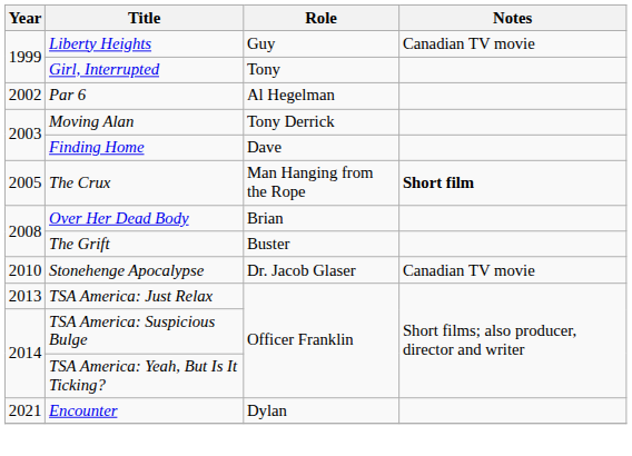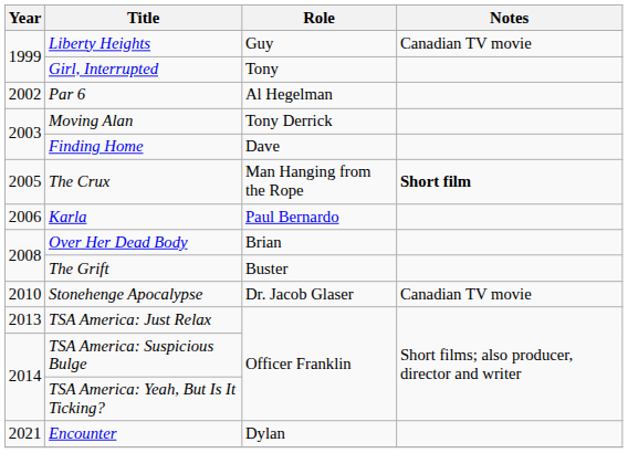 <table class="wikitable">
 <tr>
 <th>Year</th>
 <th>Title</th>
 <th>Role</th>
 <th>Notes</th>
 </tr>
 <tr>
 <td rowspan=2>1999</td>
 <td><em><a href='#'>Liberty Heights</a></em></td>
 <td>Guy</td>
 <td>Canadian TV movie</td>
 </tr>
 <tr>
 <td><em><a href='#'>Girl, Interrupted</a></em></td>
 <td>Tony</td>
 <td></td>
 </tr>
 <tr>
 <td>2002</td>
 <td><em>Par 6</em></td>
 <td>Al Hegelman</td>
 <td></td>
 </tr>
 <tr>
 <td rowspan=2>2003</td>
 <td><em>Moving Alan</em></td>
 <td>Tony Derrick</td>
 <td></td>
 </tr>
 <tr>
 <td><em><a href='#'>Finding Home</a></em></td>
 <td>Dave</td>
 <td></td>
 </tr>
 <tr>
 <td>2005</td>
 <td><em>The Crux</em></td>
 <td>Man Hanging from the Rope</td>
 <td><strong>Short film</strong></td>
 </tr>
 <tr>
+<td>2006</td>
+<td><em><a href='#'>Karla</a></em></td>
+<td><a href='#'>Paul Bernardo</a></td>
+<td></td>
+</tr>
+<tr>
 <td rowspan=2>2008</td>
 <td><em><a href='#'>Over Her Dead Body</a></em></td>
 <td>Brian</td>
 <td></td>
 </tr>
 <tr>
 <td><em>The Grift</em></td>
 <td>Buster</td>
 <td></td>
 </tr>
 <tr>
 <td>2010</td>
 <td><em>Stonehenge Apocalypse</em></td>
 <td>Dr. Jacob Glaser</td>
 <td>Canadian TV movie</td>
 </tr>
 <tr>
 <td>2013</td>
 <td><em>TSA America: Just Relax</em></td>
 <td rowspan=3>Officer Franklin</td>
 <td rowspan=3>Short films; also producer, director and writer</td>
 </tr>
 <tr>
 <td rowspan=2>2014</td>
 <td><em>TSA America: Suspicious Bulge</em></td>
 </tr>
 <tr>
 <td><em>TSA America: Yeah, But Is It Ticking?</em></td>
 </tr>
 <tr>
 <td>2021</td>
 <td><em><a href='#'>Encounter</a></em></td>
 <td>Dylan</td>
 <td></td>
 </tr>
 <tr>
 </tr>
 </table>
